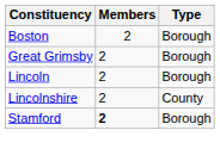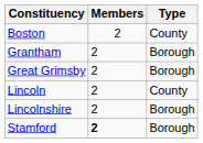 <table class="wikitable sortable">
 <tr>
 <th>Constituency</th>
 <th>Members</th>
 <th>Type</th>
 </tr>
 <tr>
 <td><a href='#'>Boston</a></td>
 <td align="center">2</td>
+<td>County</td>
+</tr>
+<tr>
+<td><a href='#'>Grantham</a></td>
+<td>2</td>
 <td>Borough</td>
 </tr>
 <tr>
 <td><a href='#'>Great Grimsby</a></td>
 <td>2</td>
 <td>Borough</td>
 </tr>
 <tr>
 <td><a href='#'>Lincoln</a></td>
 <td>2</td>
-<td>Borough</td>
+<td>County</td>
 </tr>
 <tr>
 <td><a href='#'>Lincolnshire</a></td>
 <td>2</td>
-<td>County</td>
+<td>Borough</td>
 </tr>
 <tr>
 <td><a href='#'>Stamford</a></td>
 <td><strong>2</strong></td>
 <td>Borough</td>
 </tr>
 </table>
